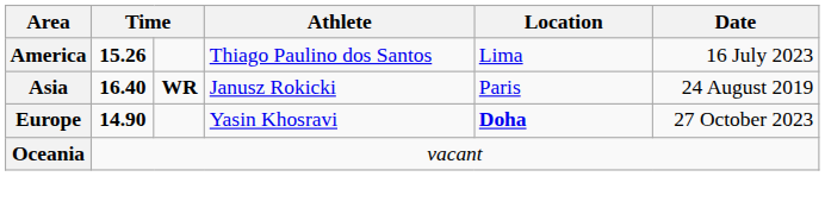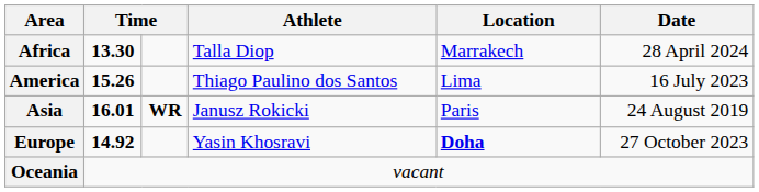 <table class="wikitable">
 <tr>
 <th width="45">Area</th>
 <th width="80" colspan="2">Time</th>
 <th width="200">Athlete</th>
 <th width="130">Location</th>
 <th width="120">Date</th>
+</tr>
+<tr>
+<th>Africa</th>
+<td align=center><strong>13.30</strong></td>
+<td align=center></td>
+<td> <a href='#'>Talla Diop</a></td>
+<td> <a href='#'>Marrakech</a></td>
+<td align=right>28 April 2024</td>
 </tr>
 <tr>
 <th>America</th>
 <td align=center><strong>15.26 </strong></td>
 <td align=center></td>
 <td> <a href='#'>Thiago Paulino dos Santos</a></td>
 <td> <a href='#'>Lima</a></td>
 <td align=right>16 July 2023</td>
 </tr>
 <tr>
 <th>Asia</th>
-<td align=center><strong>16.40 </strong></td>
+<td align=center><strong>16.01 </strong></td>
 <td align=center><strong>WR</strong></td>
 <td> <a href='#'>Janusz Rokicki</a></td>
 <td> <a href='#'>Paris</a></td>
 <td align=right>24 August 2019</td>
 </tr>
 <tr>
 <th>Europe</th>
-<td align=center><strong>14.90 </strong></td>
+<td align=center><strong>14.92 </strong></td>
 <td align=center></td>
 <td> <a href='#'>Yasin Khosravi</a></td>
 <td><strong> <a href='#'>Doha</a></strong></td>
 <td align=right>27 October 2023</td>
 </tr>
 <tr>
 <th>Oceania</th>
 <td colspan="5" align="center"><em>vacant</em></td>
 </tr>
 </table>
